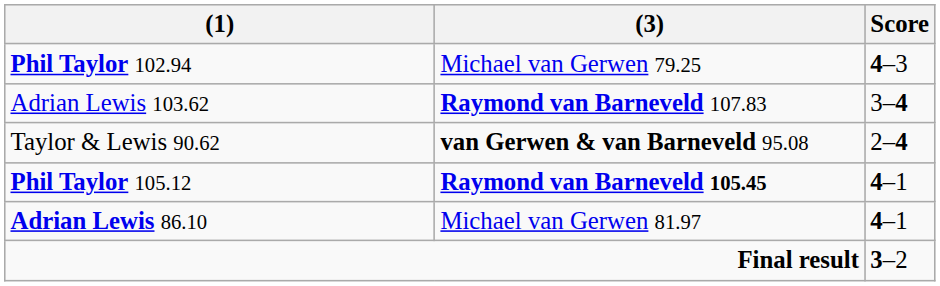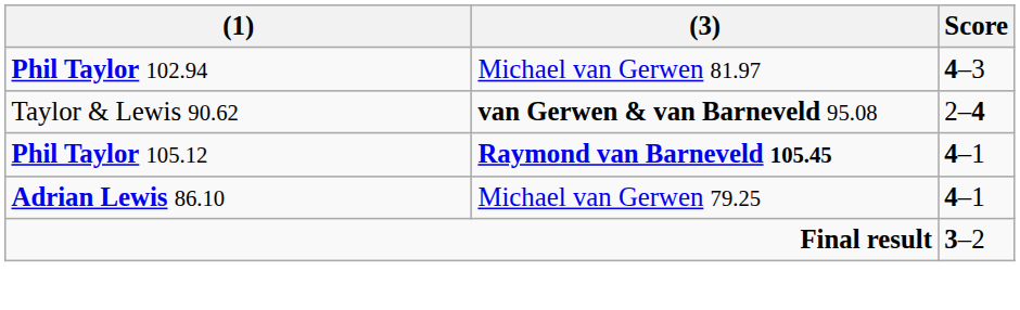 <table class="wikitable">
 <tr>
 <th width=270><strong></strong> (1)</th>
 <th width=270> (3)</th>
 <th>Score</th>
 </tr>
 <tr>
 <td><strong><a href='#'>Phil Taylor</a></strong> <small><span>102.94</span></small></td>
-<td><a href='#'>Michael van Gerwen</a> <small><span>79.25</span></small></td>
+<td><a href='#'>Michael van Gerwen</a> <small><span>81.97</span></small></td>
 <td><strong>4</strong>–3</td>
-</tr>
-<tr>
-<td><a href='#'>Adrian Lewis</a> <small><span>103.62</span></small></td>
-<td><strong><a href='#'>Raymond van Barneveld</a></strong> <small><span>107.83</span></small></td>
-<td>3–<strong>4</strong></td>
 </tr>
 <tr>
 <td>Taylor & Lewis <small><span>90.62</span></small></td>
 <td><strong>van Gerwen & van Barneveld</strong> <small><span>95.08</span></small></td>
 <td>2–<strong>4</strong></td>
 </tr>
 <tr>
 <td><strong><a href='#'>Phil Taylor</a></strong> <small><span>105.12</span></small></td>
 <td><strong><a href='#'>Raymond van Barneveld</a> <small><span>105.45</span></small></strong></td>
 <td><strong>4</strong>–1</td>
 </tr>
 <tr>
 <td><strong><a href='#'>Adrian Lewis</a></strong> <small><span>86.10</span></small></td>
-<td><a href='#'>Michael van Gerwen</a> <small><span>81.97</span></small></td>
+<td><a href='#'>Michael van Gerwen</a> <small><span>79.25</span></small></td>
 <td><strong>4</strong>–1</td>
 </tr>
 <tr>
 <td colspan="2" align="right"><strong>Final result</strong></td>
 <td><strong>3</strong>–2</td>
 </tr>
 </table>
